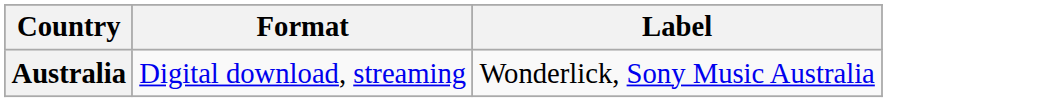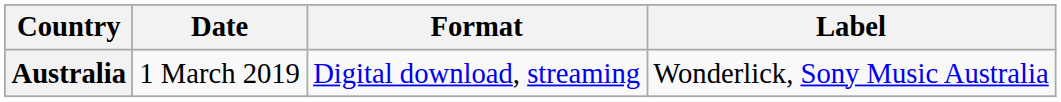 <table class="wikitable plainrowheaders">
 <tr>
 <th>Country</th>
+<th>Date</th>
 <th>Format</th>
 <th>Label</th>
 </tr>
 <tr>
 <th scope="row">Australia</th>
+<td>1 March 2019</td>
 <td><a href='#'>Digital download</a>, <a href='#'>streaming</a></td>
 <td>Wonderlick, <a href='#'>Sony Music Australia</a></td>
 </tr>
 </table>
